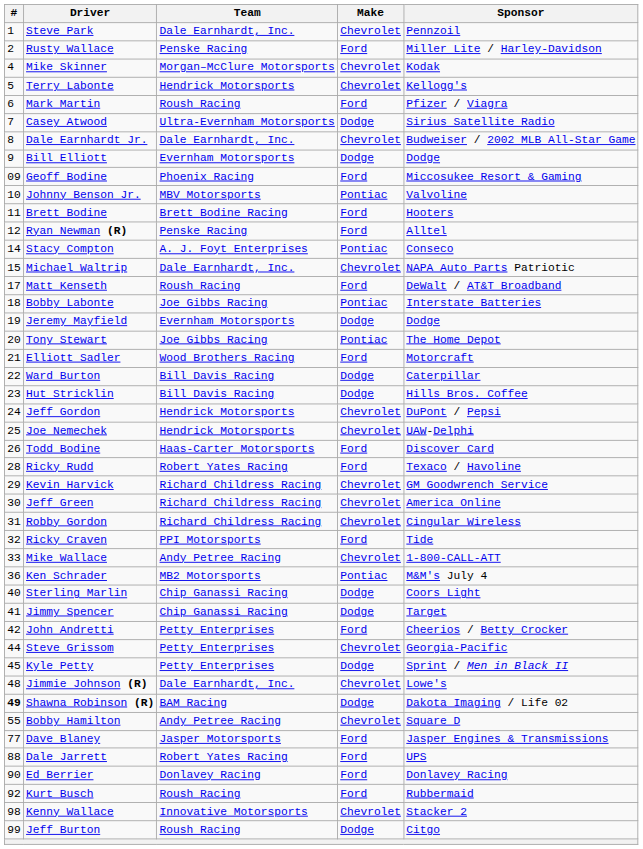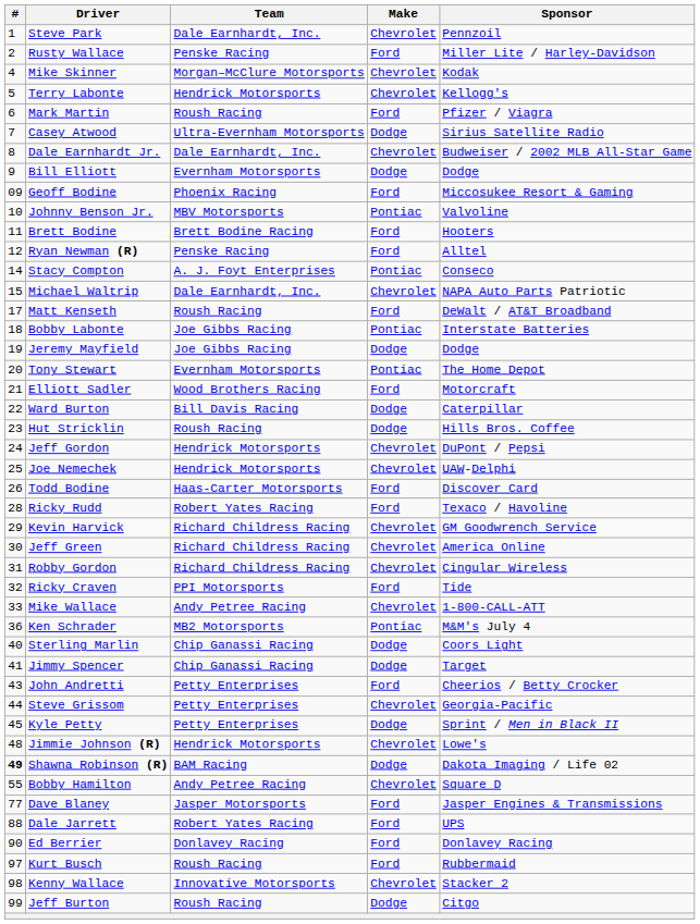 <table class="wikitable" style="font-size:95%">
 <tr>
 <th>#</th>
 <th>Driver</th>
 <th>Team</th>
 <th>Make</th>
 <th>Sponsor</th>
 </tr>
 <tr>
 <td>1</td>
 <td><a href='#'>Steve Park</a></td>
 <td><a href='#'>Dale Earnhardt, Inc.</a></td>
 <td><a href='#'>Chevrolet</a></td>
 <td><a href='#'>Pennzoil</a></td>
 </tr>
 <tr>
 <td>2</td>
 <td><a href='#'>Rusty Wallace</a></td>
 <td><a href='#'>Penske Racing</a></td>
 <td><a href='#'>Ford</a></td>
 <td><a href='#'>Miller Lite</a> / <a href='#'>Harley-Davidson</a></td>
 </tr>
 <tr>
 <td>4</td>
 <td><a href='#'>Mike Skinner</a></td>
 <td><a href='#'>Morgan–McClure Motorsports</a></td>
 <td><a href='#'>Chevrolet</a></td>
 <td><a href='#'>Kodak</a></td>
 </tr>
 <tr>
 <td>5</td>
 <td><a href='#'>Terry Labonte</a></td>
 <td><a href='#'>Hendrick Motorsports</a></td>
 <td><a href='#'>Chevrolet</a></td>
 <td><a href='#'>Kellogg's</a></td>
 </tr>
 <tr>
 <td>6</td>
 <td><a href='#'>Mark Martin</a></td>
 <td><a href='#'>Roush Racing</a></td>
 <td><a href='#'>Ford</a></td>
 <td><a href='#'>Pfizer</a> / <a href='#'>Viagra</a></td>
 </tr>
 <tr>
 <td>7</td>
 <td><a href='#'>Casey Atwood</a></td>
 <td><a href='#'>Ultra-Evernham Motorsports</a></td>
 <td><a href='#'>Dodge</a></td>
 <td><a href='#'>Sirius Satellite Radio</a></td>
 </tr>
 <tr>
 <td>8</td>
 <td><a href='#'>Dale Earnhardt Jr.</a></td>
 <td><a href='#'>Dale Earnhardt, Inc.</a></td>
 <td><a href='#'>Chevrolet</a></td>
 <td><a href='#'>Budweiser</a> / <a href='#'>2002 MLB All-Star Game</a></td>
 </tr>
 <tr>
 <td>9</td>
 <td><a href='#'>Bill Elliott</a></td>
 <td><a href='#'>Evernham Motorsports</a></td>
 <td><a href='#'>Dodge</a></td>
 <td><a href='#'>Dodge</a></td>
 </tr>
 <tr>
 <td>09</td>
 <td><a href='#'>Geoff Bodine</a></td>
 <td><a href='#'>Phoenix Racing</a></td>
 <td><a href='#'>Ford</a></td>
 <td><a href='#'>Miccosukee Resort & Gaming</a></td>
 </tr>
 <tr>
 <td>10</td>
 <td><a href='#'>Johnny Benson Jr.</a></td>
 <td><a href='#'>MBV Motorsports</a></td>
 <td><a href='#'>Pontiac</a></td>
 <td><a href='#'>Valvoline</a></td>
 </tr>
 <tr>
 <td>11</td>
 <td><a href='#'>Brett Bodine</a></td>
 <td><a href='#'>Brett Bodine Racing</a></td>
 <td><a href='#'>Ford</a></td>
 <td><a href='#'>Hooters</a></td>
 </tr>
 <tr>
 <td>12</td>
 <td><a href='#'>Ryan Newman</a> <strong>(R)</strong></td>
 <td><a href='#'>Penske Racing</a></td>
 <td><a href='#'>Ford</a></td>
 <td><a href='#'>Alltel</a></td>
 </tr>
 <tr>
 <td>14</td>
 <td><a href='#'>Stacy Compton</a></td>
 <td><a href='#'>A. J. Foyt Enterprises</a></td>
 <td><a href='#'>Pontiac</a></td>
 <td><a href='#'>Conseco</a></td>
 </tr>
 <tr>
 <td>15</td>
 <td><a href='#'>Michael Waltrip</a></td>
 <td><a href='#'>Dale Earnhardt, Inc.</a></td>
 <td><a href='#'>Chevrolet</a></td>
 <td><a href='#'>NAPA Auto Parts</a> Patriotic</td>
 </tr>
 <tr>
 <td>17</td>
 <td><a href='#'>Matt Kenseth</a></td>
 <td><a href='#'>Roush Racing</a></td>
 <td><a href='#'>Ford</a></td>
 <td><a href='#'>DeWalt</a> / <a href='#'>AT&T Broadband</a></td>
 </tr>
 <tr>
 <td>18</td>
 <td><a href='#'>Bobby Labonte</a></td>
 <td><a href='#'>Joe Gibbs Racing</a></td>
 <td><a href='#'>Pontiac</a></td>
 <td><a href='#'>Interstate Batteries</a></td>
 </tr>
 <tr>
 <td>19</td>
 <td><a href='#'>Jeremy Mayfield</a></td>
-<td><a href='#'>Evernham Motorsports</a></td>
+<td><a href='#'>Joe Gibbs Racing</a></td>
 <td><a href='#'>Dodge</a></td>
 <td><a href='#'>Dodge</a></td>
 </tr>
 <tr>
 <td>20</td>
 <td><a href='#'>Tony Stewart</a></td>
-<td><a href='#'>Joe Gibbs Racing</a></td>
+<td><a href='#'>Evernham Motorsports</a></td>
 <td><a href='#'>Pontiac</a></td>
 <td><a href='#'>The Home Depot</a></td>
 </tr>
 <tr>
 <td>21</td>
 <td><a href='#'>Elliott Sadler</a></td>
 <td><a href='#'>Wood Brothers Racing</a></td>
 <td><a href='#'>Ford</a></td>
 <td><a href='#'>Motorcraft</a></td>
 </tr>
 <tr>
 <td>22</td>
 <td><a href='#'>Ward Burton</a></td>
 <td><a href='#'>Bill Davis Racing</a></td>
 <td><a href='#'>Dodge</a></td>
 <td><a href='#'>Caterpillar</a></td>
 </tr>
 <tr>
 <td>23</td>
 <td><a href='#'>Hut Stricklin</a></td>
-<td><a href='#'>Bill Davis Racing</a></td>
+<td><a href='#'>Roush Racing</a></td>
 <td><a href='#'>Dodge</a></td>
 <td><a href='#'>Hills Bros. Coffee</a></td>
 </tr>
 <tr>
 <td>24</td>
 <td><a href='#'>Jeff Gordon</a></td>
 <td><a href='#'>Hendrick Motorsports</a></td>
 <td><a href='#'>Chevrolet</a></td>
 <td><a href='#'>DuPont</a> /  <a href='#'>Pepsi</a></td>
 </tr>
 <tr>
 <td>25</td>
 <td><a href='#'>Joe Nemechek</a></td>
 <td><a href='#'>Hendrick Motorsports</a></td>
 <td><a href='#'>Chevrolet</a></td>
 <td><a href='#'>UAW</a>-<a href='#'>Delphi</a></td>
 </tr>
 <tr>
 <td>26</td>
 <td><a href='#'>Todd Bodine</a></td>
 <td><a href='#'>Haas-Carter Motorsports</a></td>
 <td><a href='#'>Ford</a></td>
 <td><a href='#'>Discover Card</a></td>
 </tr>
 <tr>
 <td>28</td>
 <td><a href='#'>Ricky Rudd</a></td>
 <td><a href='#'>Robert Yates Racing</a></td>
 <td><a href='#'>Ford</a></td>
 <td><a href='#'>Texaco</a> / <a href='#'>Havoline</a></td>
 </tr>
 <tr>
 <td>29</td>
 <td><a href='#'>Kevin Harvick</a></td>
 <td><a href='#'>Richard Childress Racing</a></td>
 <td><a href='#'>Chevrolet</a></td>
 <td><a href='#'>GM Goodwrench Service</a></td>
 </tr>
 <tr>
 <td>30</td>
 <td><a href='#'>Jeff Green</a></td>
 <td><a href='#'>Richard Childress Racing</a></td>
 <td><a href='#'>Chevrolet</a></td>
 <td><a href='#'>America Online</a></td>
 </tr>
 <tr>
 <td>31</td>
 <td><a href='#'>Robby Gordon</a></td>
 <td><a href='#'>Richard Childress Racing</a></td>
 <td><a href='#'>Chevrolet</a></td>
 <td><a href='#'>Cingular Wireless</a></td>
 </tr>
 <tr>
 <td>32</td>
 <td><a href='#'>Ricky Craven</a></td>
 <td><a href='#'>PPI Motorsports</a></td>
 <td><a href='#'>Ford</a></td>
 <td><a href='#'>Tide</a></td>
 </tr>
 <tr>
 <td>33</td>
 <td><a href='#'>Mike Wallace</a></td>
 <td><a href='#'>Andy Petree Racing</a></td>
 <td><a href='#'>Chevrolet</a></td>
 <td><a href='#'>1-800-CALL-ATT</a></td>
 </tr>
 <tr>
 <td>36</td>
 <td><a href='#'>Ken Schrader</a></td>
 <td><a href='#'>MB2 Motorsports</a></td>
 <td><a href='#'>Pontiac</a></td>
 <td><a href='#'>M&M's</a> July 4</td>
 </tr>
 <tr>
 <td>40</td>
 <td><a href='#'>Sterling Marlin</a></td>
 <td><a href='#'>Chip Ganassi Racing</a></td>
 <td><a href='#'>Dodge</a></td>
 <td><a href='#'>Coors Light</a></td>
 </tr>
 <tr>
 <td>41</td>
 <td><a href='#'>Jimmy Spencer</a></td>
 <td><a href='#'>Chip Ganassi Racing</a></td>
 <td><a href='#'>Dodge</a></td>
 <td><a href='#'>Target</a></td>
 </tr>
 <tr>
-<td>42</td>
+<td>43</td>
 <td><a href='#'>John Andretti</a></td>
 <td><a href='#'>Petty Enterprises</a></td>
 <td><a href='#'>Ford</a></td>
 <td><a href='#'>Cheerios</a> / <a href='#'>Betty Crocker</a></td>
 </tr>
 <tr>
 <td>44</td>
 <td><a href='#'>Steve Grissom</a></td>
 <td><a href='#'>Petty Enterprises</a></td>
 <td><a href='#'>Chevrolet</a></td>
 <td><a href='#'>Georgia-Pacific</a></td>
 </tr>
 <tr>
 <td>45</td>
 <td><a href='#'>Kyle Petty</a></td>
 <td><a href='#'>Petty Enterprises</a></td>
 <td><a href='#'>Dodge</a></td>
 <td><a href='#'>Sprint</a> / <em><a href='#'>Men in Black II</a></em></td>
 </tr>
 <tr>
 <td>48</td>
 <td><a href='#'>Jimmie Johnson</a> <strong>(R)</strong></td>
-<td><a href='#'>Dale Earnhardt, Inc.</a></td>
+<td><a href='#'>Hendrick Motorsports</a></td>
 <td><a href='#'>Chevrolet</a></td>
 <td><a href='#'>Lowe's</a></td>
 </tr>
 <tr>
 <td><strong>49</strong></td>
 <td><a href='#'>Shawna Robinson</a> <strong>(R)</strong></td>
 <td><a href='#'>BAM Racing</a></td>
 <td><a href='#'>Dodge</a></td>
 <td><a href='#'>Dakota Imaging</a> / Life 02</td>
 </tr>
 <tr>
 <td>55</td>
 <td><a href='#'>Bobby Hamilton</a></td>
 <td><a href='#'>Andy Petree Racing</a></td>
 <td><a href='#'>Chevrolet</a></td>
 <td><a href='#'>Square D</a></td>
 </tr>
 <tr>
 <td>77</td>
 <td><a href='#'>Dave Blaney</a></td>
 <td><a href='#'>Jasper Motorsports</a></td>
 <td><a href='#'>Ford</a></td>
 <td><a href='#'>Jasper Engines & Transmissions</a></td>
 </tr>
 <tr>
 <td>88</td>
 <td><a href='#'>Dale Jarrett</a></td>
 <td><a href='#'>Robert Yates Racing</a></td>
 <td><a href='#'>Ford</a></td>
 <td><a href='#'>UPS</a></td>
 </tr>
 <tr>
 <td>90</td>
 <td><a href='#'>Ed Berrier</a></td>
 <td><a href='#'>Donlavey Racing</a></td>
 <td><a href='#'>Ford</a></td>
 <td><a href='#'>Donlavey Racing</a></td>
 </tr>
 <tr>
-<td>92</td>
+<td>97</td>
 <td><a href='#'>Kurt Busch</a></td>
 <td><a href='#'>Roush Racing</a></td>
 <td><a href='#'>Ford</a></td>
 <td><a href='#'>Rubbermaid</a></td>
 </tr>
 <tr>
 <td>98</td>
 <td><a href='#'>Kenny Wallace</a></td>
 <td><a href='#'>Innovative Motorsports</a></td>
 <td><a href='#'>Chevrolet</a></td>
 <td><a href='#'>Stacker 2</a></td>
 </tr>
 <tr>
 <td>99</td>
 <td><a href='#'>Jeff Burton</a></td>
 <td><a href='#'>Roush Racing</a></td>
 <td><a href='#'>Dodge</a></td>
 <td><a href='#'>Citgo</a></td>
 </tr>
 <tr>
 <th colspan="5"></th>
 </tr>
 </table>
